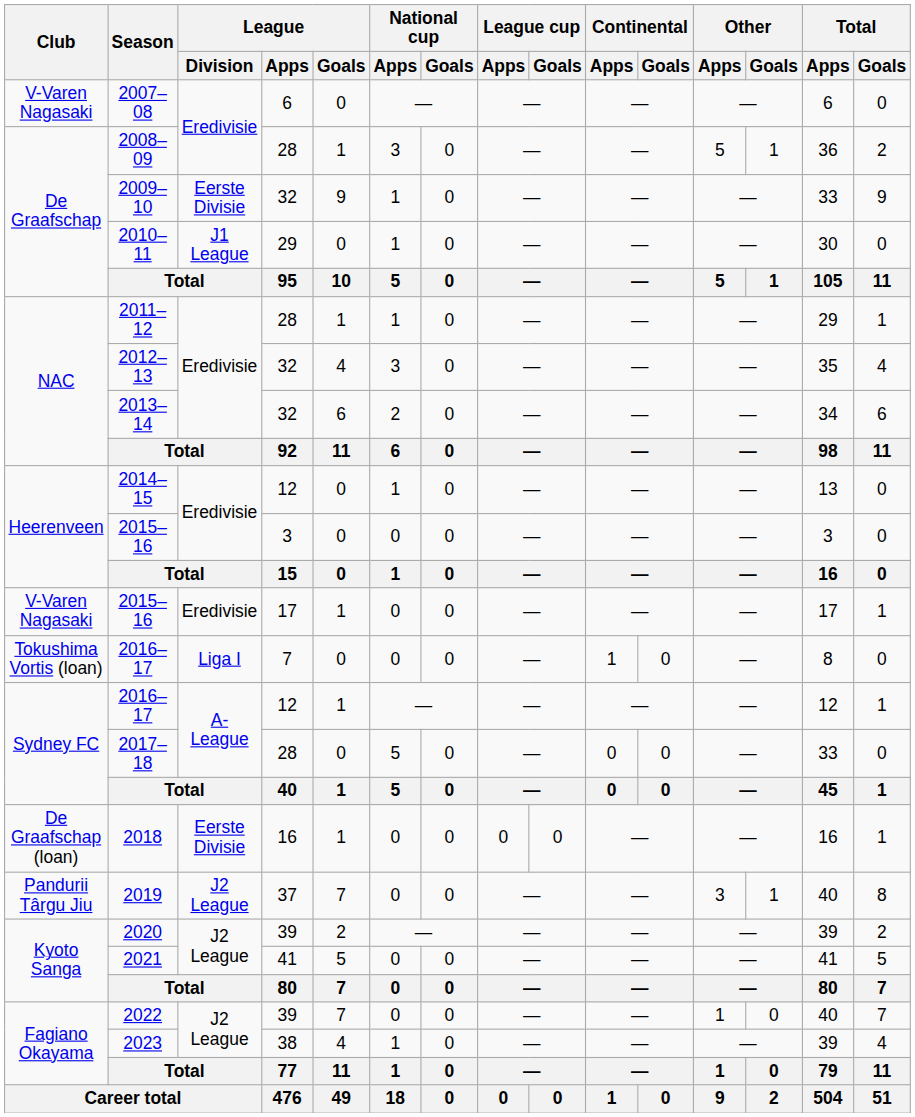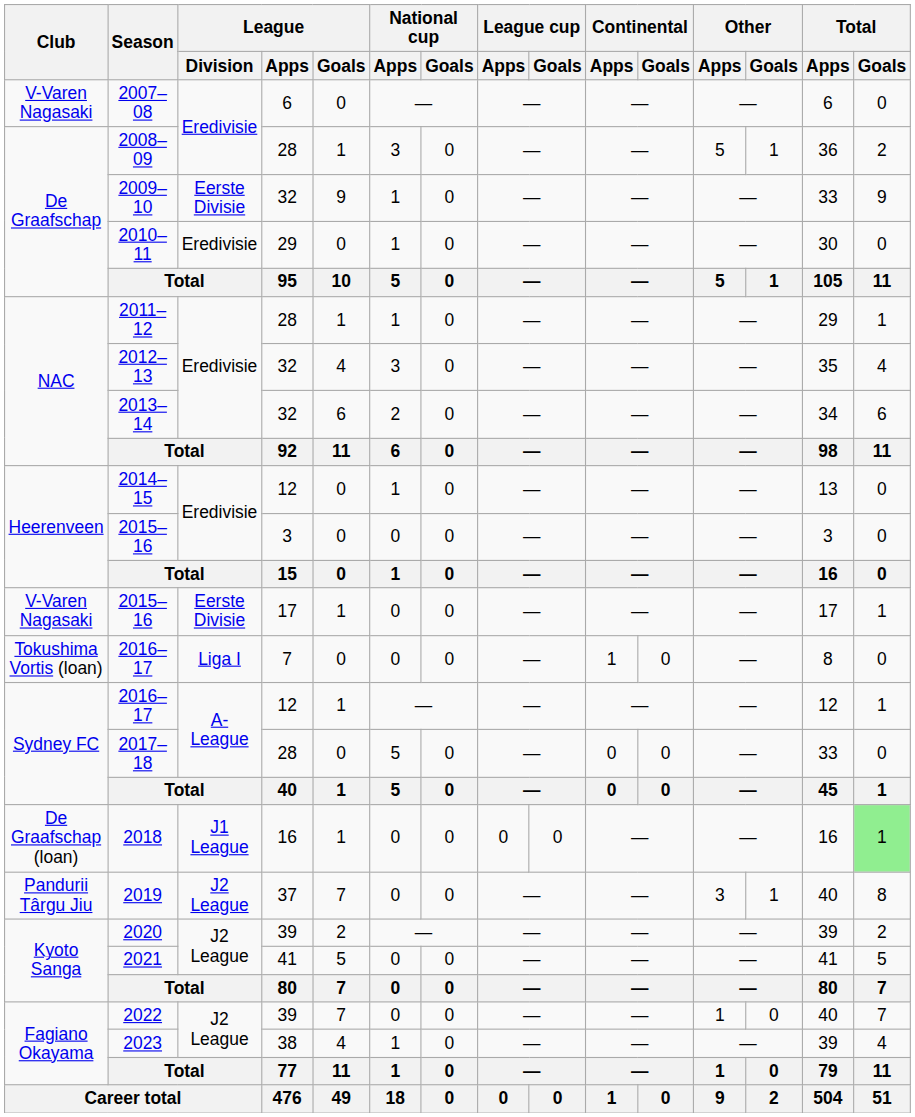 <table class="wikitable" style="text-align:center">
 <tr>
 <th rowspan="2">Club</th>
 <th rowspan="2">Season</th>
 <th colspan="3">League</th>
 <th colspan="2">National cup</th>
 <th colspan="2">League cup</th>
 <th colspan="2">Continental</th>
 <th colspan="2">Other</th>
 <th colspan="2">Total</th>
 </tr>
 <tr>
 <th>Division</th>
 <th>Apps</th>
 <th>Goals</th>
 <th>Apps</th>
 <th>Goals</th>
 <th>Apps</th>
 <th>Goals</th>
 <th>Apps</th>
 <th>Goals</th>
 <th>Apps</th>
 <th>Goals</th>
 <th>Apps</th>
 <th>Goals</th>
 </tr>
 <tr>
 <td><a href='#'>V-Varen Nagasaki</a></td>
 <td><a href='#'>2007–08</a></td>
 <td rowspan="2"><a href='#'>Eredivisie</a></td>
 <td>6</td>
 <td>0</td>
 <td colspan="2">—</td>
 <td colspan="2">—</td>
 <td colspan="2">—</td>
 <td colspan="2">—</td>
 <td>6</td>
 <td>0</td>
 </tr>
 <tr>
 <td rowspan="4"><a href='#'>De Graafschap</a></td>
 <td><a href='#'>2008–09</a></td>
 <td>28</td>
 <td>1</td>
 <td>3</td>
 <td>0</td>
 <td colspan="2">—</td>
 <td colspan="2">—</td>
 <td>5</td>
 <td>1</td>
 <td>36</td>
 <td>2</td>
 </tr>
 <tr>
 <td><a href='#'>2009–10</a></td>
 <td><a href='#'>Eerste Divisie</a></td>
 <td>32</td>
 <td>9</td>
 <td>1</td>
 <td>0</td>
 <td colspan="2">—</td>
 <td colspan="2">—</td>
 <td colspan="2">—</td>
 <td>33</td>
 <td>9</td>
 </tr>
 <tr>
 <td><a href='#'>2010–11</a></td>
-<td><a href='#'>J1 League</a></td>
+<td>Eredivisie</td>
 <td>29</td>
 <td>0</td>
 <td>1</td>
 <td>0</td>
 <td colspan="2">—</td>
 <td colspan="2">—</td>
 <td colspan="2">—</td>
 <td>30</td>
 <td>0</td>
 </tr>
 <tr>
 <th colspan="2">Total</th>
 <th>95</th>
 <th>10</th>
 <th>5</th>
 <th>0</th>
 <th colspan="2">—</th>
 <th colspan="2">—</th>
 <th>5</th>
 <th>1</th>
 <th>105</th>
 <th>11</th>
 </tr>
 <tr>
 <td rowspan="4"><a href='#'>NAC</a></td>
 <td><a href='#'>2011–12</a></td>
 <td rowspan="3">Eredivisie</td>
 <td>28</td>
 <td>1</td>
 <td>1</td>
 <td>0</td>
 <td colspan="2">—</td>
 <td colspan="2">—</td>
 <td colspan="2">—</td>
 <td>29</td>
 <td>1</td>
 </tr>
 <tr>
 <td><a href='#'>2012–13</a></td>
 <td>32</td>
 <td>4</td>
 <td>3</td>
 <td>0</td>
 <td colspan="2">—</td>
 <td colspan="2">—</td>
 <td colspan="2">—</td>
 <td>35</td>
 <td>4</td>
 </tr>
 <tr>
 <td><a href='#'>2013–14</a></td>
 <td>32</td>
 <td>6</td>
 <td>2</td>
 <td>0</td>
 <td colspan="2">—</td>
 <td colspan="2">—</td>
 <td colspan="2">—</td>
 <td>34</td>
 <td>6</td>
 </tr>
 <tr>
 <th colspan="2">Total</th>
 <th>92</th>
 <th>11</th>
 <th>6</th>
 <th>0</th>
 <th colspan="2">—</th>
 <th colspan="2">—</th>
 <th colspan="2">—</th>
 <th>98</th>
 <th>11</th>
 </tr>
 <tr>
 <td rowspan="3"><a href='#'>Heerenveen</a></td>
 <td><a href='#'>2014–15</a></td>
 <td rowspan="2">Eredivisie</td>
 <td>12</td>
 <td>0</td>
 <td>1</td>
 <td>0</td>
 <td colspan="2">—</td>
 <td colspan="2">—</td>
 <td colspan="2">—</td>
 <td>13</td>
 <td>0</td>
 </tr>
 <tr>
 <td><a href='#'>2015–16</a></td>
 <td>3</td>
 <td>0</td>
 <td>0</td>
 <td>0</td>
 <td colspan="2">—</td>
 <td colspan="2">—</td>
 <td colspan="2">—</td>
 <td>3</td>
 <td>0</td>
 </tr>
 <tr>
 <th colspan="2">Total</th>
 <th>15</th>
 <th>0</th>
 <th>1</th>
 <th>0</th>
 <th colspan="2">—</th>
 <th colspan="2">—</th>
 <th colspan="2">—</th>
 <th>16</th>
 <th>0</th>
 </tr>
 <tr>
 <td><a href='#'>V-Varen Nagasaki</a></td>
 <td><a href='#'>2015–16</a></td>
-<td>Eredivisie</td>
+<td><a href='#'>Eerste Divisie</a></td>
 <td>17</td>
 <td>1</td>
 <td>0</td>
 <td>0</td>
 <td colspan="2">—</td>
 <td colspan="2">—</td>
 <td colspan="2">—</td>
 <td>17</td>
 <td>1</td>
 </tr>
 <tr>
 <td><a href='#'>Tokushima Vortis</a> (loan)</td>
 <td><a href='#'>2016–17</a></td>
 <td><a href='#'>Liga I</a></td>
 <td>7</td>
 <td>0</td>
 <td>0</td>
 <td>0</td>
 <td colspan="2">—</td>
 <td>1</td>
 <td>0</td>
 <td colspan="2">—</td>
 <td>8</td>
 <td>0</td>
 </tr>
 <tr>
 <td rowspan="3"><a href='#'>Sydney FC</a></td>
 <td><a href='#'>2016–17</a></td>
 <td rowspan="2"><a href='#'>A-League</a></td>
 <td>12</td>
 <td>1</td>
 <td colspan="2">—</td>
 <td colspan="2">—</td>
 <td colspan="2">—</td>
 <td colspan="2">—</td>
 <td>12</td>
 <td>1</td>
 </tr>
 <tr>
 <td><a href='#'>2017–18</a></td>
 <td>28</td>
 <td>0</td>
 <td>5</td>
 <td>0</td>
 <td colspan="2">—</td>
 <td>0</td>
 <td>0</td>
 <td colspan="2">—</td>
 <td>33</td>
 <td>0</td>
 </tr>
 <tr>
 <th colspan="2">Total</th>
 <th>40</th>
 <th>1</th>
 <th>5</th>
 <th>0</th>
 <th colspan="2">—</th>
 <th>0</th>
 <th>0</th>
 <th colspan="2">—</th>
 <th>45</th>
 <th>1</th>
 </tr>
 <tr>
 <td><a href='#'>De Graafschap</a> (loan)</td>
 <td><a href='#'>2018</a></td>
-<td><a href='#'>Eerste Divisie</a></td>
+<td><a href='#'>J1 League</a></td>
 <td>16</td>
 <td>1</td>
 <td>0</td>
 <td>0</td>
 <td>0</td>
 <td>0</td>
 <td colspan="2">—</td>
 <td colspan="2">—</td>
 <td>16</td>
-<td>1</td>
+<td style="background: lightgreen;">1</td>
 </tr>
 <tr>
 <td><a href='#'>Pandurii Târgu Jiu</a></td>
 <td><a href='#'>2019</a></td>
 <td><a href='#'>J2 League</a></td>
 <td>37</td>
 <td>7</td>
 <td>0</td>
 <td>0</td>
 <td colspan="2">—</td>
 <td colspan="2">—</td>
 <td>3</td>
 <td>1</td>
 <td>40</td>
 <td>8</td>
 </tr>
 <tr>
 <td rowspan="3"><a href='#'>Kyoto Sanga</a></td>
 <td><a href='#'>2020</a></td>
 <td rowspan="2">J2 League</td>
 <td>39</td>
 <td>2</td>
 <td colspan="2">—</td>
 <td colspan="2">—</td>
 <td colspan="2">—</td>
 <td colspan="2">—</td>
 <td>39</td>
 <td>2</td>
 </tr>
 <tr>
 <td><a href='#'>2021</a></td>
 <td>41</td>
 <td>5</td>
 <td>0</td>
 <td>0</td>
 <td colspan="2">—</td>
 <td colspan="2">—</td>
 <td colspan="2">—</td>
 <td>41</td>
 <td>5</td>
 </tr>
 <tr>
 <th colspan="2">Total</th>
 <th>80</th>
 <th>7</th>
 <th>0</th>
 <th>0</th>
 <th colspan="2">—</th>
 <th colspan="2">—</th>
 <th colspan="2">—</th>
 <th>80</th>
 <th>7</th>
 </tr>
 <tr>
 <td rowspan="3"><a href='#'>Fagiano Okayama</a></td>
 <td><a href='#'>2022</a></td>
 <td rowspan="2">J2 League</td>
 <td>39</td>
 <td>7</td>
 <td>0</td>
 <td>0</td>
 <td colspan="2">—</td>
 <td colspan="2">—</td>
 <td>1</td>
 <td>0</td>
 <td>40</td>
 <td>7</td>
 </tr>
 <tr>
 <td><a href='#'>2023</a></td>
 <td>38</td>
 <td>4</td>
 <td>1</td>
 <td>0</td>
 <td colspan="2">—</td>
 <td colspan="2">—</td>
 <td colspan="2">—</td>
 <td>39</td>
 <td>4</td>
 </tr>
 <tr>
 <th colspan="2">Total</th>
 <th>77</th>
 <th>11</th>
 <th>1</th>
 <th>0</th>
 <th colspan="2">—</th>
 <th colspan="2">—</th>
 <th>1</th>
 <th>0</th>
 <th>79</th>
 <th>11</th>
 </tr>
 <tr>
 <th colspan="3">Career total</th>
 <th>476</th>
 <th>49</th>
 <th>18</th>
 <th>0</th>
 <th>0</th>
 <th>0</th>
 <th>1</th>
 <th>0</th>
 <th>9</th>
 <th>2</th>
 <th>504</th>
 <th>51</th>
 </tr>
 </table>
